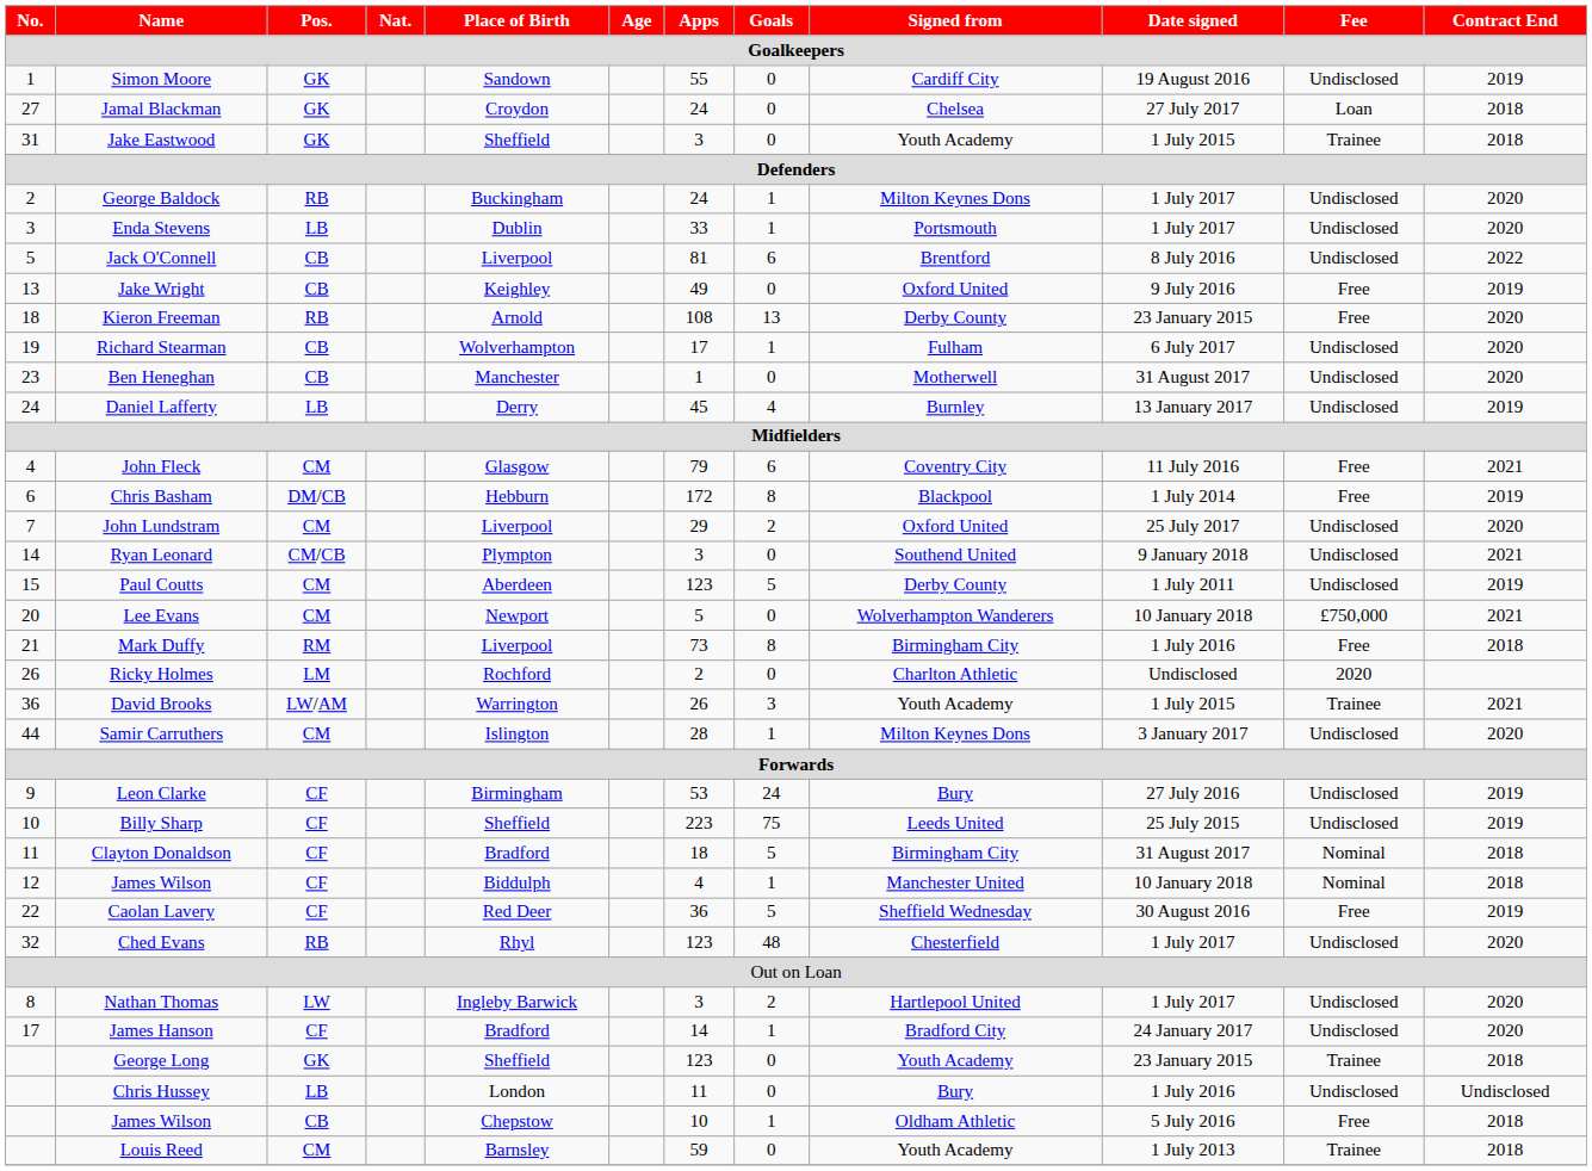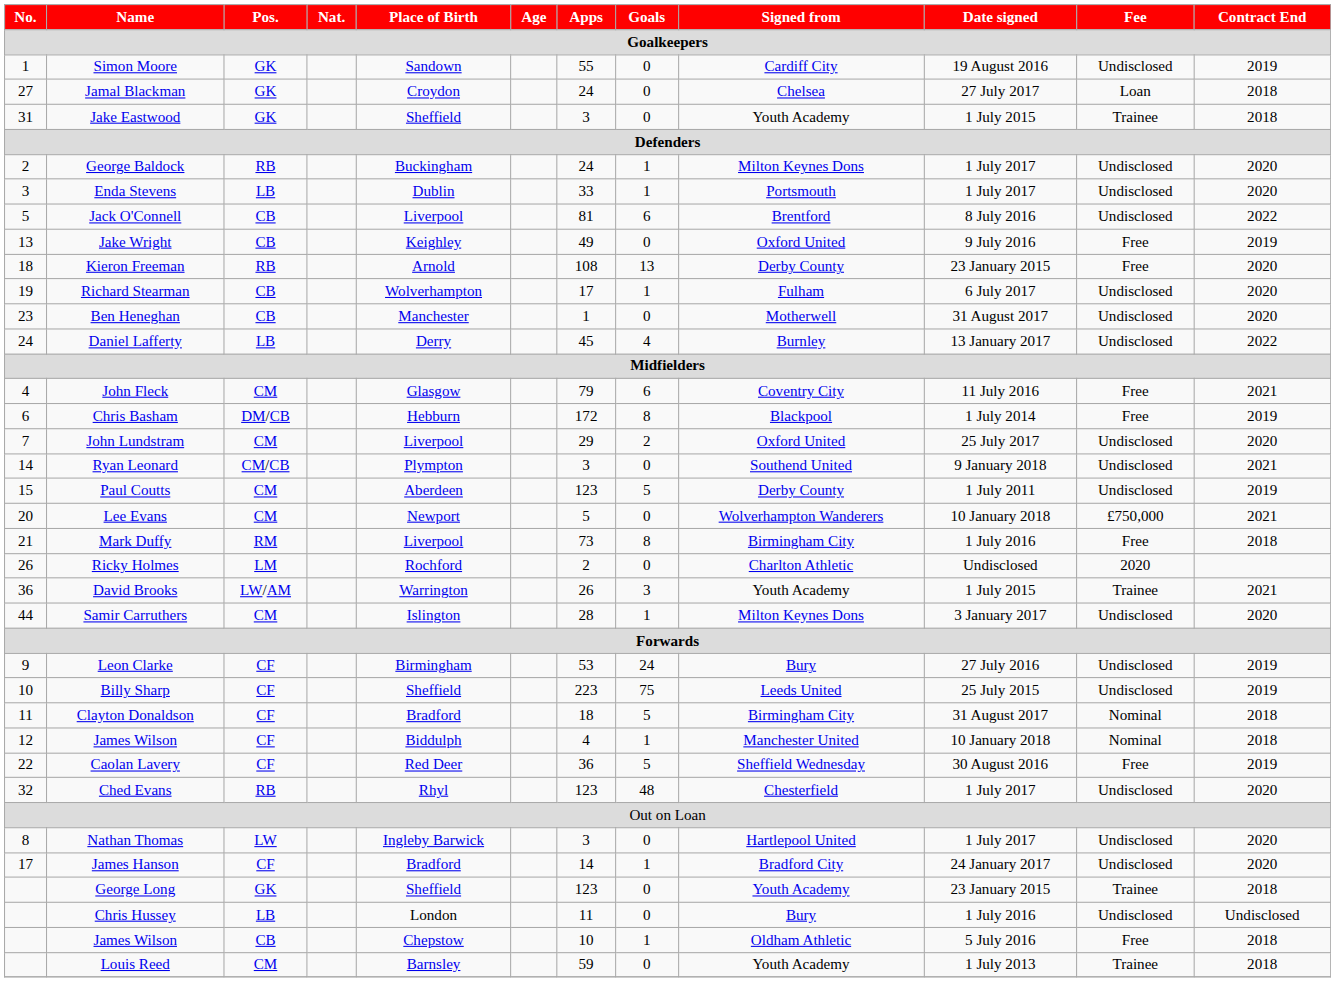 <table class="wikitable" style="text-align:center; font-size:90%; width:100%;">
 <tr>
 <th style="background:#f00; color:white; text-align:center;">No.</th>
 <th style="background:#f00; color:white; text-align:center;">Name</th>
 <th style="background:#f00; color:white; text-align:center;">Pos.</th>
 <th style="background:#f00; color:white; text-align:center;">Nat.</th>
 <th style="background:#f00; color:white; text-align:center;">Place of Birth</th>
 <th style="background:#f00; color:white; text-align:center;">Age</th>
 <th style="background:#f00; color:white; text-align:center;">Apps</th>
 <th style="background:#f00; color:white; text-align:center;">Goals</th>
 <th style="background:#f00; color:white; text-align:center;">Signed from</th>
 <th style="background:#f00; color:white; text-align:center;">Date signed</th>
 <th style="background:#f00; color:white; text-align:center;">Fee</th>
 <th style="background:#f00; color:white; text-align:center;">Contract End</th>
 </tr>
 <tr>
 <th colspan="12" style="background:#dcdcdc; text-align:center;">Goalkeepers</th>
 </tr>
 <tr>
 <td>1</td>
 <td><a href='#'>Simon Moore</a></td>
 <td><a href='#'>GK</a></td>
 <td></td>
 <td><a href='#'>Sandown</a></td>
 <td></td>
 <td>55</td>
 <td>0</td>
 <td> <a href='#'>Cardiff City</a></td>
 <td>19 August 2016</td>
 <td>Undisclosed</td>
 <td>2019</td>
 </tr>
 <tr>
 <td>27</td>
 <td><a href='#'>Jamal Blackman</a></td>
 <td><a href='#'>GK</a></td>
 <td></td>
 <td><a href='#'>Croydon</a></td>
 <td></td>
 <td>24</td>
 <td>0</td>
 <td><a href='#'>Chelsea</a></td>
 <td>27 July 2017</td>
 <td>Loan</td>
 <td>2018</td>
 </tr>
 <tr>
 <td>31</td>
 <td><a href='#'>Jake Eastwood</a></td>
 <td><a href='#'>GK</a></td>
 <td></td>
 <td><a href='#'>Sheffield</a></td>
 <td></td>
 <td>3</td>
 <td>0</td>
 <td>Youth Academy</td>
 <td>1 July 2015</td>
 <td>Trainee</td>
 <td>2018</td>
 </tr>
 <tr>
 <th colspan="12" style="background:#dcdcdc; text-align:center;">Defenders</th>
 </tr>
 <tr>
 <td>2</td>
 <td><a href='#'>George Baldock</a></td>
 <td><a href='#'>RB</a></td>
 <td></td>
 <td><a href='#'>Buckingham</a></td>
 <td></td>
 <td>24</td>
 <td>1</td>
 <td><a href='#'>Milton Keynes Dons</a></td>
 <td>1 July 2017</td>
 <td>Undisclosed</td>
 <td>2020</td>
 </tr>
 <tr>
 <td>3</td>
 <td><a href='#'>Enda Stevens</a></td>
 <td><a href='#'>LB</a></td>
 <td></td>
 <td><a href='#'>Dublin</a></td>
 <td></td>
 <td>33</td>
 <td>1</td>
 <td><a href='#'>Portsmouth</a></td>
 <td>1 July 2017</td>
 <td>Undisclosed</td>
 <td>2020</td>
 </tr>
 <tr>
 <td>5</td>
 <td><a href='#'>Jack O'Connell</a></td>
 <td><a href='#'>CB</a></td>
 <td></td>
 <td><a href='#'>Liverpool</a></td>
 <td></td>
 <td>81</td>
 <td>6</td>
 <td><a href='#'>Brentford</a></td>
 <td>8 July 2016</td>
 <td>Undisclosed</td>
 <td>2022</td>
 </tr>
 <tr>
 <td>13</td>
 <td><a href='#'>Jake Wright</a></td>
 <td><a href='#'>CB</a></td>
 <td></td>
 <td><a href='#'>Keighley</a></td>
 <td></td>
 <td>49</td>
 <td>0</td>
 <td><a href='#'>Oxford United</a></td>
 <td>9 July 2016</td>
 <td>Free</td>
 <td>2019</td>
 </tr>
 <tr>
 <td>18</td>
 <td><a href='#'>Kieron Freeman</a></td>
 <td><a href='#'>RB</a></td>
 <td></td>
 <td><a href='#'>Arnold</a></td>
 <td></td>
 <td>108</td>
 <td>13</td>
 <td><a href='#'>Derby County</a></td>
 <td>23 January 2015</td>
 <td>Free</td>
 <td>2020</td>
 </tr>
 <tr>
 <td>19</td>
 <td><a href='#'>Richard Stearman</a></td>
 <td><a href='#'>CB</a></td>
 <td></td>
 <td><a href='#'>Wolverhampton</a></td>
 <td></td>
 <td>17</td>
 <td>1</td>
 <td><a href='#'>Fulham</a></td>
 <td>6 July 2017</td>
 <td>Undisclosed</td>
 <td>2020</td>
 </tr>
 <tr>
 <td>23</td>
 <td><a href='#'>Ben Heneghan</a></td>
 <td><a href='#'>CB</a></td>
 <td></td>
 <td><a href='#'>Manchester</a></td>
 <td></td>
 <td>1</td>
 <td>0</td>
 <td><a href='#'>Motherwell</a></td>
 <td>31 August 2017</td>
 <td>Undisclosed</td>
 <td>2020</td>
 </tr>
 <tr>
 <td>24</td>
 <td><a href='#'>Daniel Lafferty</a></td>
 <td><a href='#'>LB</a></td>
 <td></td>
 <td><a href='#'>Derry</a></td>
 <td></td>
 <td>45</td>
 <td>4</td>
 <td><a href='#'>Burnley</a></td>
 <td>13 January 2017</td>
 <td>Undisclosed</td>
-<td>2019</td>
+<td>2022</td>
 </tr>
 <tr>
 <th colspan="12" style="background:#dcdcdc; text-align:center;">Midfielders</th>
 </tr>
 <tr>
 <td>4</td>
 <td><a href='#'>John Fleck</a></td>
 <td><a href='#'>CM</a></td>
 <td></td>
 <td><a href='#'>Glasgow</a></td>
 <td></td>
 <td>79</td>
 <td>6</td>
 <td><a href='#'>Coventry City</a></td>
 <td>11 July 2016</td>
 <td>Free</td>
 <td>2021</td>
 </tr>
 <tr>
 <td>6</td>
 <td><a href='#'>Chris Basham</a></td>
 <td><a href='#'>DM</a>/<a href='#'>CB</a></td>
 <td></td>
 <td><a href='#'>Hebburn</a></td>
 <td></td>
 <td>172</td>
 <td>8</td>
 <td><a href='#'>Blackpool</a></td>
 <td>1 July 2014</td>
 <td>Free</td>
 <td>2019</td>
 </tr>
 <tr>
 <td>7</td>
 <td><a href='#'>John Lundstram</a></td>
 <td><a href='#'>CM</a></td>
 <td></td>
 <td><a href='#'>Liverpool</a></td>
 <td></td>
 <td>29</td>
 <td>2</td>
 <td><a href='#'>Oxford United</a></td>
 <td>25 July 2017</td>
 <td>Undisclosed</td>
 <td>2020</td>
 </tr>
 <tr>
 <td>14</td>
 <td><a href='#'>Ryan Leonard</a></td>
 <td><a href='#'>CM</a>/<a href='#'>CB</a></td>
 <td></td>
 <td><a href='#'>Plympton</a></td>
 <td></td>
 <td>3</td>
 <td>0</td>
 <td><a href='#'>Southend United</a></td>
 <td>9 January 2018</td>
 <td>Undisclosed</td>
 <td>2021</td>
 </tr>
 <tr>
 <td>15</td>
 <td><a href='#'>Paul Coutts</a></td>
 <td><a href='#'>CM</a></td>
 <td></td>
 <td><a href='#'>Aberdeen</a></td>
 <td></td>
 <td>123</td>
 <td>5</td>
 <td><a href='#'>Derby County</a></td>
 <td>1 July 2011</td>
 <td>Undisclosed</td>
 <td>2019</td>
 </tr>
 <tr>
 <td>20</td>
 <td><a href='#'>Lee Evans</a></td>
 <td><a href='#'>CM</a></td>
 <td></td>
 <td><a href='#'>Newport</a></td>
 <td></td>
 <td>5</td>
 <td>0</td>
 <td><a href='#'>Wolverhampton Wanderers</a></td>
 <td>10 January 2018</td>
 <td>£750,000</td>
 <td>2021</td>
 </tr>
 <tr>
 <td>21</td>
 <td><a href='#'>Mark Duffy</a></td>
 <td><a href='#'>RM</a></td>
 <td></td>
 <td><a href='#'>Liverpool</a></td>
 <td></td>
 <td>73</td>
 <td>8</td>
 <td><a href='#'>Birmingham City</a></td>
 <td>1 July 2016</td>
 <td>Free</td>
 <td>2018</td>
 </tr>
 <tr>
 <td>26</td>
 <td><a href='#'>Ricky Holmes</a></td>
 <td><a href='#'>LM</a></td>
 <td></td>
 <td><a href='#'>Rochford</a></td>
 <td></td>
 <td>2</td>
 <td>0</td>
 <td><a href='#'>Charlton Athletic</a></td>
 <td>Undisclosed</td>
 <td>2020</td>
 </tr>
 <tr>
 <td>36</td>
 <td><a href='#'>David Brooks</a></td>
 <td><a href='#'>LW</a>/<a href='#'>AM</a></td>
 <td></td>
 <td><a href='#'>Warrington</a></td>
 <td></td>
 <td>26</td>
 <td>3</td>
 <td>Youth Academy</td>
 <td>1 July 2015</td>
 <td>Trainee</td>
 <td>2021</td>
 </tr>
 <tr>
 <td>44</td>
 <td><a href='#'>Samir Carruthers</a></td>
 <td><a href='#'>CM</a></td>
 <td></td>
 <td><a href='#'>Islington</a></td>
 <td></td>
 <td>28</td>
 <td>1</td>
 <td><a href='#'>Milton Keynes Dons</a></td>
 <td>3 January 2017</td>
 <td>Undisclosed</td>
 <td>2020</td>
 </tr>
 <tr>
 <th colspan="12" style="background:#dcdcdc; text-align:center;">Forwards</th>
 </tr>
 <tr>
 <td>9</td>
 <td><a href='#'>Leon Clarke</a></td>
 <td><a href='#'>CF</a></td>
 <td></td>
 <td><a href='#'>Birmingham</a></td>
 <td></td>
 <td>53</td>
 <td>24</td>
 <td><a href='#'>Bury</a></td>
 <td>27 July 2016</td>
 <td>Undisclosed</td>
 <td>2019</td>
 </tr>
 <tr>
 <td>10</td>
 <td><a href='#'>Billy Sharp</a></td>
 <td><a href='#'>CF</a></td>
 <td></td>
 <td><a href='#'>Sheffield</a></td>
 <td></td>
 <td>223</td>
 <td>75</td>
 <td><a href='#'>Leeds United</a></td>
 <td>25 July 2015</td>
 <td>Undisclosed</td>
 <td>2019</td>
 </tr>
 <tr>
 <td>11</td>
 <td><a href='#'>Clayton Donaldson</a></td>
 <td><a href='#'>CF</a></td>
 <td></td>
 <td><a href='#'>Bradford</a></td>
 <td></td>
 <td>18</td>
 <td>5</td>
 <td><a href='#'>Birmingham City</a></td>
 <td>31 August 2017</td>
 <td>Nominal</td>
 <td>2018</td>
 </tr>
 <tr>
 <td>12</td>
 <td><a href='#'>James Wilson</a></td>
 <td><a href='#'>CF</a></td>
 <td></td>
 <td><a href='#'>Biddulph</a></td>
 <td></td>
 <td>4</td>
 <td>1</td>
 <td><a href='#'>Manchester United</a></td>
 <td>10 January 2018</td>
 <td>Nominal</td>
 <td>2018</td>
 </tr>
 <tr>
 <td>22</td>
 <td><a href='#'>Caolan Lavery</a></td>
 <td><a href='#'>CF</a></td>
 <td></td>
 <td><a href='#'>Red Deer</a></td>
 <td></td>
 <td>36</td>
 <td>5</td>
 <td><a href='#'>Sheffield Wednesday</a></td>
 <td>30 August 2016</td>
 <td>Free</td>
 <td>2019</td>
 </tr>
 <tr>
 <td>32</td>
 <td><a href='#'>Ched Evans</a></td>
 <td><a href='#'>RB</a></td>
 <td></td>
 <td><a href='#'>Rhyl</a></td>
 <td></td>
 <td>123</td>
 <td>48</td>
 <td><a href='#'>Chesterfield</a></td>
 <td>1 July 2017</td>
 <td>Undisclosed</td>
 <td>2020</td>
 </tr>
 <tr>
 <td colspan="12" style="background:#dcdcdc; text-align:center;">Out on Loan</td>
 </tr>
 <tr>
 <td>8</td>
 <td><a href='#'>Nathan Thomas</a></td>
 <td><a href='#'>LW</a></td>
 <td></td>
 <td><a href='#'>Ingleby Barwick</a></td>
 <td></td>
 <td>3</td>
-<td>2</td>
+<td>0</td>
 <td><a href='#'>Hartlepool United</a></td>
 <td>1 July 2017</td>
 <td>Undisclosed</td>
 <td>2020</td>
 </tr>
 <tr>
 <td>17</td>
 <td><a href='#'>James Hanson</a></td>
 <td><a href='#'>CF</a></td>
 <td></td>
 <td><a href='#'>Bradford</a></td>
 <td></td>
 <td>14</td>
 <td>1</td>
 <td><a href='#'>Bradford City</a></td>
 <td>24 January 2017</td>
 <td>Undisclosed</td>
 <td>2020</td>
 </tr>
 <tr>
 <td></td>
 <td><a href='#'>George Long</a></td>
 <td><a href='#'>GK</a></td>
 <td></td>
 <td><a href='#'>Sheffield</a></td>
 <td></td>
 <td>123</td>
 <td>0</td>
 <td><a href='#'>Youth Academy</a></td>
 <td>23 January 2015</td>
 <td>Trainee</td>
 <td>2018</td>
 </tr>
 <tr>
 <td></td>
 <td><a href='#'>Chris Hussey</a></td>
 <td><a href='#'>LB</a></td>
 <td></td>
 <td>London</td>
 <td></td>
 <td>11</td>
 <td>0</td>
 <td><a href='#'>Bury</a></td>
 <td>1 July 2016</td>
 <td>Undisclosed</td>
 <td>Undisclosed</td>
 </tr>
 <tr>
 <td></td>
 <td><a href='#'>James Wilson</a></td>
 <td><a href='#'>CB</a></td>
 <td></td>
 <td><a href='#'>Chepstow</a></td>
 <td></td>
 <td>10</td>
 <td>1</td>
 <td><a href='#'>Oldham Athletic</a></td>
 <td>5 July 2016</td>
 <td>Free</td>
 <td>2018</td>
 </tr>
 <tr>
 <td></td>
 <td><a href='#'>Louis Reed</a></td>
 <td><a href='#'>CM</a></td>
 <td></td>
 <td><a href='#'>Barnsley</a></td>
 <td></td>
 <td>59</td>
 <td>0</td>
 <td>Youth Academy</td>
 <td>1 July 2013</td>
 <td>Trainee</td>
 <td>2018</td>
 </tr>
 <tr>
 </tr>
 </table>
